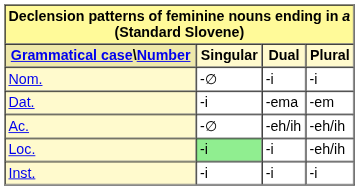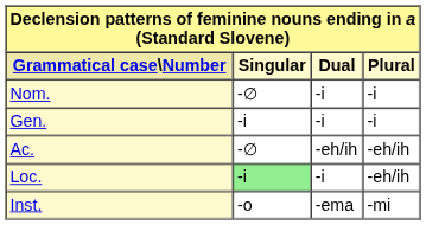 <table border="1" cellpadding="3" cellspacing="0">
 <tr>
 <td style="background:#fffa99" colspan=4 align="center"><strong>Declension patterns of feminine nouns ending in <em>a</em><br>(Standard Slovene)</strong></td>
 </tr>
 <tr style="background:#fffacd">
 <th style="background:#eee8aa"><a href='#'>Grammatical case</a>\<a href='#'>Number</a></th>
 <th>Singular</th>
 <th>Dual</th>
 <th>Plural</th>
 </tr>
 <tr>
 <td style="background:#fffacd"><a href='#'>Nom.</a></td>
 <td>-∅</td>
 <td>-i</td>
 <td>-i</td>
 </tr>
 <tr>
-<td style="background:#fffacd"><a href='#'>Dat.</a></td>
+<td style="background:#fffacd"><a href='#'>Gen.</a></td>
 <td>-i</td>
-<td>-ema</td>
-<td>-em</td>
+<td>-i</td>
+<td>-i</td>
 </tr>
 <tr>
 <td style="background:#fffacd"><a href='#'>Ac.</a></td>
 <td>-∅</td>
 <td>-eh/ih</td>
 <td>-eh/ih</td>
 </tr>
 <tr>
 <td style="background:#fffacd"><a href='#'>Loc.</a></td>
 <td style="background: lightgreen;">-i</td>
 <td>-i</td>
 <td>-eh/ih</td>
 </tr>
 <tr>
 <td style="background:#fffacd"><a href='#'>Inst.</a></td>
-<td>-i</td>
-<td>-i</td>
-<td>-i</td>
+<td>-o</td>
+<td>-ema</td>
+<td>-mi</td>
 </tr>
 </table>
